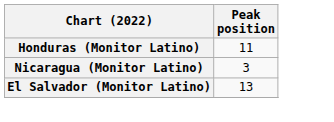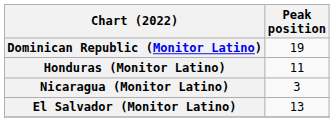 <table class="wikitable sortable plainrowheaders" style="text-align:center">
 <tr>
 <th scope="col">Chart (2022)</th>
 <th scope="col">Peak<br> position</th>
+</tr>
+<tr>
+<th scope="row">Dominican Republic (<a href='#'>Monitor Latino</a>)</th>
+<td>19</td>
 </tr>
 <tr>
 <th scope="row">Honduras (Monitor Latino)</th>
 <td>11</td>
 </tr>
 <tr>
 <th scope="row">Nicaragua (Monitor Latino)</th>
 <td>3</td>
 </tr>
 <tr>
 <th scope="row">El Salvador (Monitor Latino)</th>
 <td>13</td>
 </tr>
 <tr>
 </tr>
 <tr>
 </tr>
 </table>
